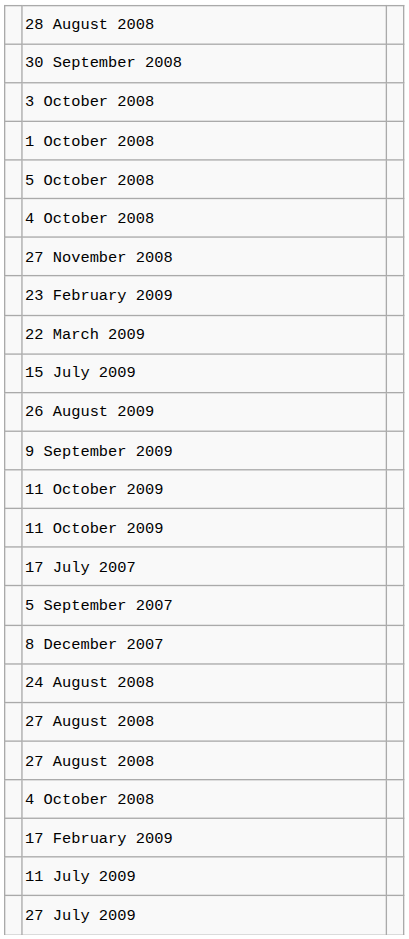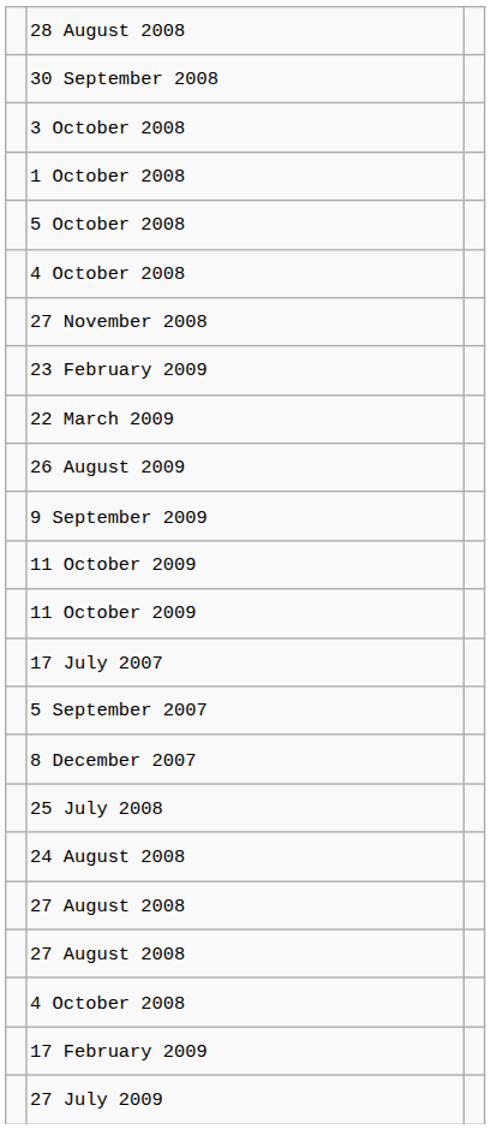 <table class="wikitable" style="font-size: 89%; float: left; width: 26em; margin-right: 1em; height: 700px">
 <tr>
 <td></td>
 <td>28 August 2008</td>
 <td></td>
 </tr>
 <tr>
 <td></td>
 <td>30 September 2008</td>
 <td></td>
 </tr>
 <tr>
 <td></td>
 <td>3 October 2008</td>
 <td></td>
 </tr>
 <tr>
 <td></td>
 <td>1 October 2008</td>
 <td></td>
 </tr>
 <tr>
 <td></td>
 <td>5 October 2008</td>
 <td></td>
 </tr>
 <tr>
 <td></td>
 <td>4 October 2008</td>
 <td></td>
 </tr>
 <tr>
 <td></td>
 <td>27 November 2008</td>
 <td></td>
 </tr>
 <tr>
 <td></td>
 <td>23 February 2009</td>
 <td></td>
 </tr>
 <tr>
 <td></td>
 <td>22 March 2009</td>
 <td></td>
 </tr>
 <tr>
 <td></td>
-<td>15 July 2009</td>
-<td></td>
-</tr>
-<tr>
-<td></td>
 <td>26 August 2009</td>
 <td></td>
 </tr>
 <tr>
 <td></td>
 <td>9 September 2009</td>
 <td></td>
 </tr>
 <tr>
 <td></td>
 <td>11 October 2009</td>
 <td></td>
 </tr>
 <tr>
 <td></td>
 <td>11 October 2009</td>
 <td></td>
 </tr>
 <tr>
 <td></td>
 <td>17 July 2007</td>
 <td></td>
 </tr>
 <tr>
 <td></td>
 <td>5 September 2007</td>
 <td></td>
 </tr>
 <tr>
 <td></td>
 <td>8 December 2007</td>
 <td></td>
 </tr>
 <tr>
 <td></td>
+<td>25 July 2008</td>
+<td></td>
+</tr>
+<tr>
+<td></td>
 <td>24 August 2008</td>
 <td></td>
 </tr>
 <tr>
 <td></td>
 <td>27 August 2008</td>
 <td></td>
 </tr>
 <tr>
 <td></td>
 <td>27 August 2008</td>
 <td></td>
 </tr>
 <tr>
 <td></td>
 <td>4 October 2008</td>
 <td></td>
 </tr>
 <tr>
 <td></td>
 <td>17 February 2009</td>
 <td></td>
 </tr>
 <tr>
 <td></td>
-<td>11 July 2009</td>
-<td></td>
-</tr>
-<tr>
-<td></td>
 <td>27 July 2009</td>
 <td></td>
 </tr>
 </table>
